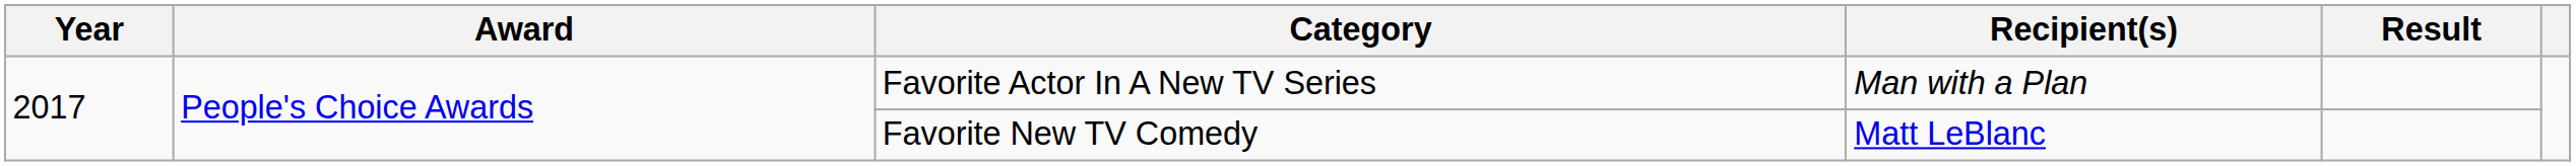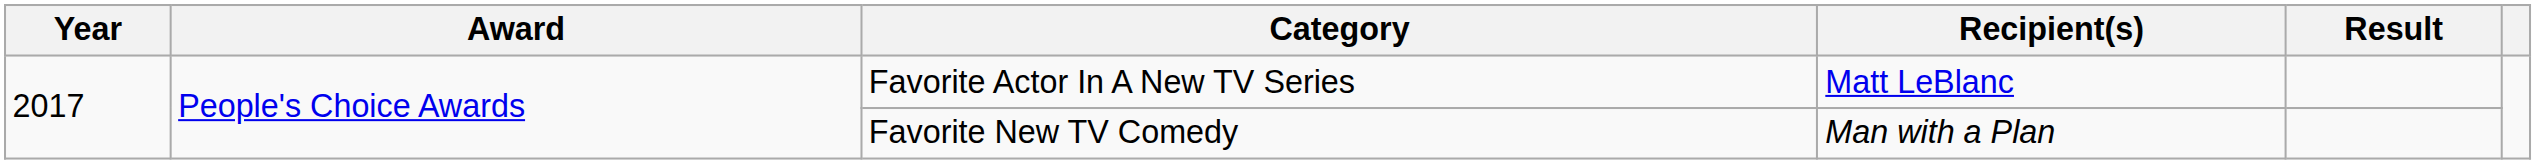 <table class="wikitable sortable plainrowheaders" style="width:99%;">
 <tr>
 <th>Year</th>
 <th>Award</th>
 <th>Category</th>
 <th>Recipient(s)</th>
 <th>Result</th>
 <th scope="col" class="unsortable"></th>
 </tr>
 <tr>
 <td rowspan="2">2017</td>
 <td rowspan="2"><a href='#'>People's Choice Awards</a></td>
 <td>Favorite Actor In A New TV Series</td>
-<td><em>Man with a Plan</em></td>
+<td><a href='#'>Matt LeBlanc</a></td>
 <td></td>
 <td rowspan="2" style="text-align:center;"></td>
 </tr>
 <tr>
 <td>Favorite New TV Comedy</td>
-<td><a href='#'>Matt LeBlanc</a></td>
+<td><em>Man with a Plan</em></td>
 <td></td>
 </tr>
 </table>
